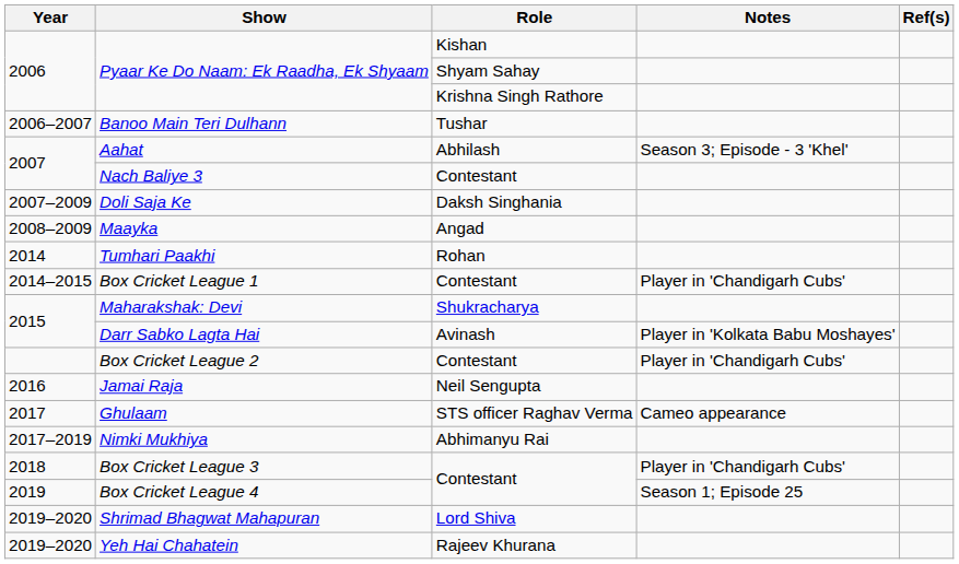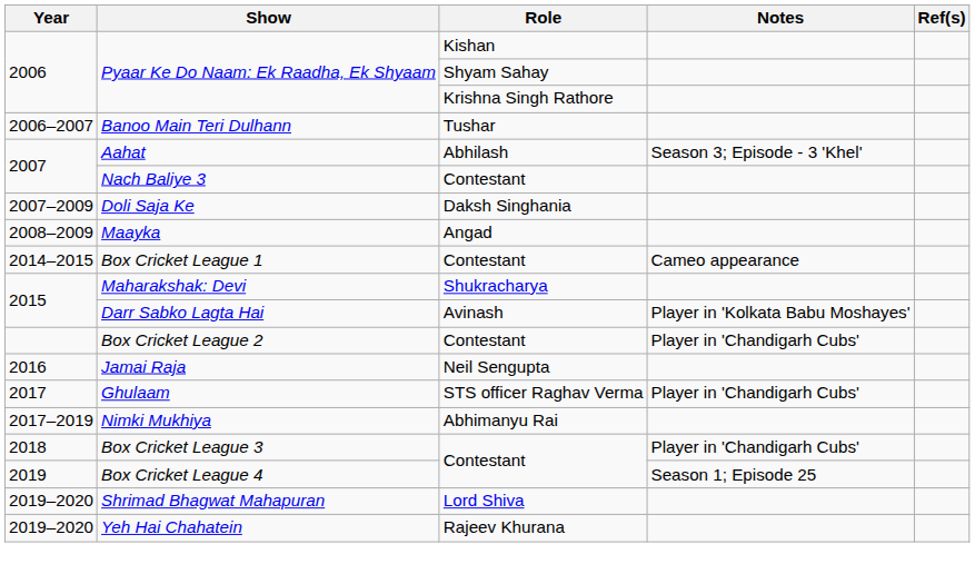 <table class="wikitable sortable">
 <tr>
 <th>Year</th>
 <th>Show</th>
 <th>Role</th>
 <th>Notes</th>
 <th>Ref(s)</th>
 </tr>
 <tr>
 <td rowspan = "3">2006</td>
 <td rowspan = "3"><em><a href='#'>Pyaar Ke Do Naam: Ek Raadha, Ek Shyaam</a></em></td>
 <td>Kishan</td>
 <td></td>
 <td></td>
 </tr>
 <tr>
 <td>Shyam Sahay</td>
 <td></td>
 <td></td>
 </tr>
 <tr>
 <td>Krishna Singh Rathore</td>
 <td></td>
 <td></td>
 </tr>
 <tr>
 <td>2006–2007</td>
 <td><em><a href='#'>Banoo Main Teri Dulhann</a></em></td>
 <td>Tushar</td>
 <td></td>
 <td></td>
 </tr>
 <tr>
 <td rowspan="2">2007</td>
 <td><em><a href='#'>Aahat</a></em></td>
 <td>Abhilash</td>
 <td>Season 3; Episode - 3 'Khel'</td>
 <td></td>
 </tr>
 <tr>
 <td><em><a href='#'>Nach Baliye 3</a></em></td>
 <td>Contestant</td>
 <td></td>
 <td></td>
 </tr>
 <tr>
 <td>2007–2009</td>
 <td><em><a href='#'>Doli Saja Ke</a></em></td>
 <td>Daksh Singhania</td>
 <td></td>
 <td></td>
 </tr>
 <tr>
 <td>2008–2009</td>
 <td><em><a href='#'>Maayka</a></em></td>
 <td>Angad</td>
 <td></td>
 <td></td>
 </tr>
 <tr>
-<td>2014</td>
-<td><em><a href='#'>Tumhari Paakhi</a></em></td>
-<td>Rohan</td>
-<td></td>
-<td></td>
-</tr>
-<tr>
 <td>2014–2015</td>
 <td><em>Box Cricket League 1</em></td>
 <td>Contestant</td>
-<td>Player in 'Chandigarh Cubs'</td>
+<td>Cameo appearance</td>
 <td style="text-align:center;"></td>
 </tr>
 <tr>
 <td rowspan="2">2015</td>
 <td><em><a href='#'>Maharakshak: Devi</a></em></td>
 <td><a href='#'>Shukracharya</a></td>
 <td></td>
 <td></td>
 </tr>
 <tr>
 <td><em><a href='#'>Darr Sabko Lagta Hai</a></em></td>
 <td>Avinash</td>
 <td>Player in 'Kolkata Babu Moshayes'</td>
 <td></td>
 </tr>
 <tr>
 <td></td>
 <td><em>Box Cricket League 2</em></td>
 <td>Contestant</td>
 <td>Player in 'Chandigarh Cubs'</td>
 <td style="text-align:center;"></td>
 </tr>
 <tr>
 <td>2016</td>
 <td><em><a href='#'>Jamai Raja</a></em></td>
 <td>Neil Sengupta</td>
 <td></td>
 <td></td>
 </tr>
 <tr>
 <td>2017</td>
 <td><em><a href='#'>Ghulaam</a></em></td>
 <td>STS officer Raghav Verma</td>
-<td>Cameo appearance</td>
+<td>Player in 'Chandigarh Cubs'</td>
 <td></td>
 </tr>
 <tr>
 <td>2017–2019</td>
 <td><em><a href='#'>Nimki Mukhiya</a></em></td>
 <td>Abhimanyu Rai</td>
 <td></td>
 <td></td>
 </tr>
 <tr>
 <td>2018</td>
 <td><em>Box Cricket League 3</em></td>
 <td rowspan="2">Contestant</td>
 <td>Player in 'Chandigarh Cubs'</td>
 <td style="text-align:center;"></td>
 </tr>
 <tr>
 <td>2019</td>
 <td><em>Box Cricket League 4</em></td>
 <td>Season 1; Episode 25</td>
 <td style="text-align:center;"></td>
 </tr>
 <tr>
 <td>2019–2020</td>
 <td><em><a href='#'>Shrimad Bhagwat Mahapuran</a></em></td>
 <td><a href='#'>Lord Shiva</a></td>
 <td></td>
 <td></td>
 </tr>
 <tr>
 <td>2019–2020</td>
 <td><em><a href='#'>Yeh Hai Chahatein</a></em></td>
 <td>Rajeev Khurana</td>
 <td></td>
 <td></td>
 </tr>
 </table>
